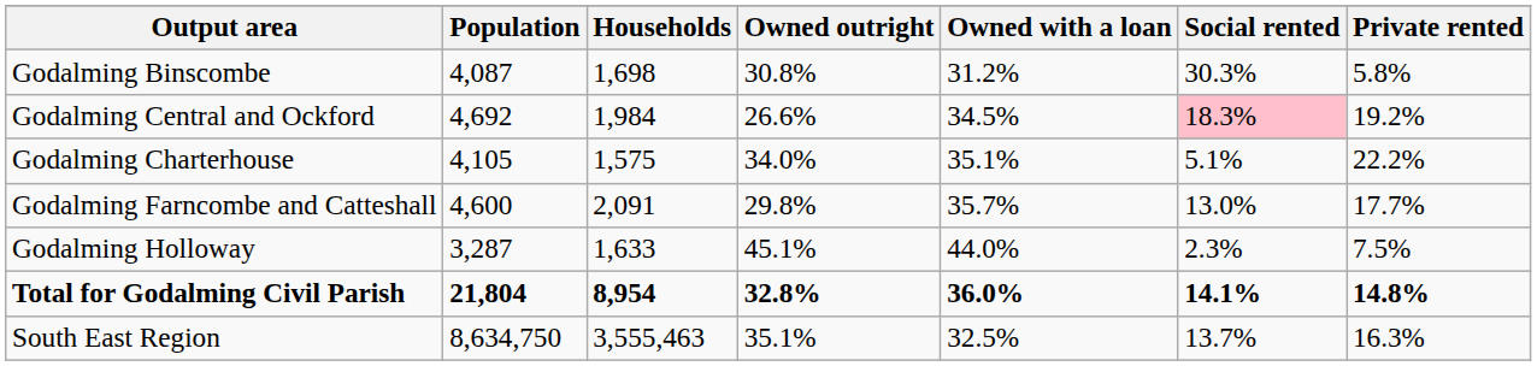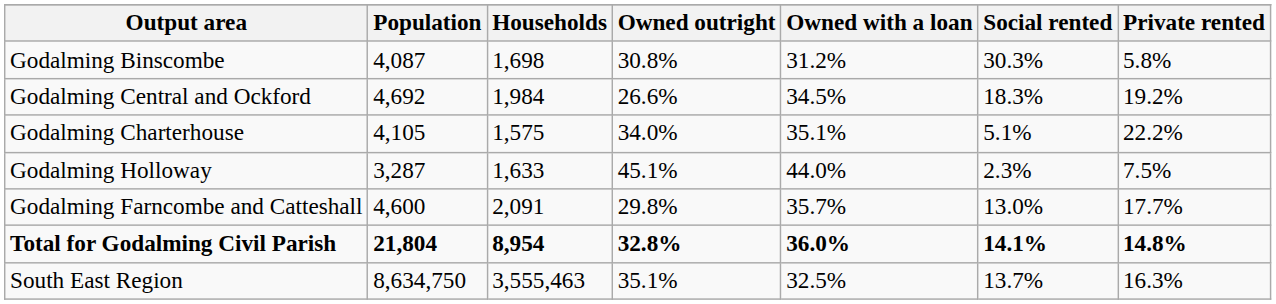 <table class="wikitable">
 <tr>
 </tr>
 <tr>
 <th>Output area</th>
 <th>Population</th>
 <th>Households</th>
 <th>Owned outright</th>
 <th>Owned with a loan</th>
 <th>Social rented</th>
 <th>Private rented</th>
 </tr>
 <tr>
 <td>Godalming Binscombe</td>
 <td>4,087</td>
 <td>1,698</td>
 <td>30.8%</td>
 <td>31.2%</td>
 <td>30.3%</td>
 <td>5.8%</td>
 </tr>
 <tr>
 <td>Godalming Central and Ockford</td>
 <td>4,692</td>
 <td>1,984</td>
 <td>26.6%</td>
 <td>34.5%</td>
-<td style="background: pink;">18.3%</td>
+<td>18.3%</td>
 <td>19.2%</td>
 </tr>
 <tr>
 <td>Godalming Charterhouse</td>
 <td>4,105</td>
 <td>1,575</td>
 <td>34.0%</td>
 <td>35.1%</td>
 <td>5.1%</td>
 <td>22.2%</td>
 </tr>
 <tr>
+<td>Godalming Holloway</td>
+<td>3,287</td>
+<td>1,633</td>
+<td>45.1%</td>
+<td>44.0%</td>
+<td>2.3%</td>
+<td>7.5%</td>
+</tr>
+<tr>
 <td>Godalming Farncombe and Catteshall</td>
 <td>4,600</td>
 <td>2,091</td>
 <td>29.8%</td>
 <td>35.7%</td>
 <td>13.0%</td>
 <td>17.7%</td>
-</tr>
-<tr>
-<td>Godalming Holloway</td>
-<td>3,287</td>
-<td>1,633</td>
-<td>45.1%</td>
-<td>44.0%</td>
-<td>2.3%</td>
-<td>7.5%</td>
 </tr>
 <tr>
 <td><strong>Total for Godalming Civil Parish</strong></td>
 <td><strong>21,804</strong></td>
 <td><strong>8,954</strong></td>
 <td><strong>32.8%</strong></td>
 <td><strong>36.0%</strong></td>
 <td><strong>14.1%</strong></td>
 <td><strong>14.8%</strong></td>
 </tr>
 <tr>
 <td>South East Region</td>
 <td>8,634,750</td>
 <td>3,555,463</td>
 <td>35.1%</td>
 <td>32.5%</td>
 <td>13.7%</td>
 <td>16.3%</td>
 </tr>
 </table>
